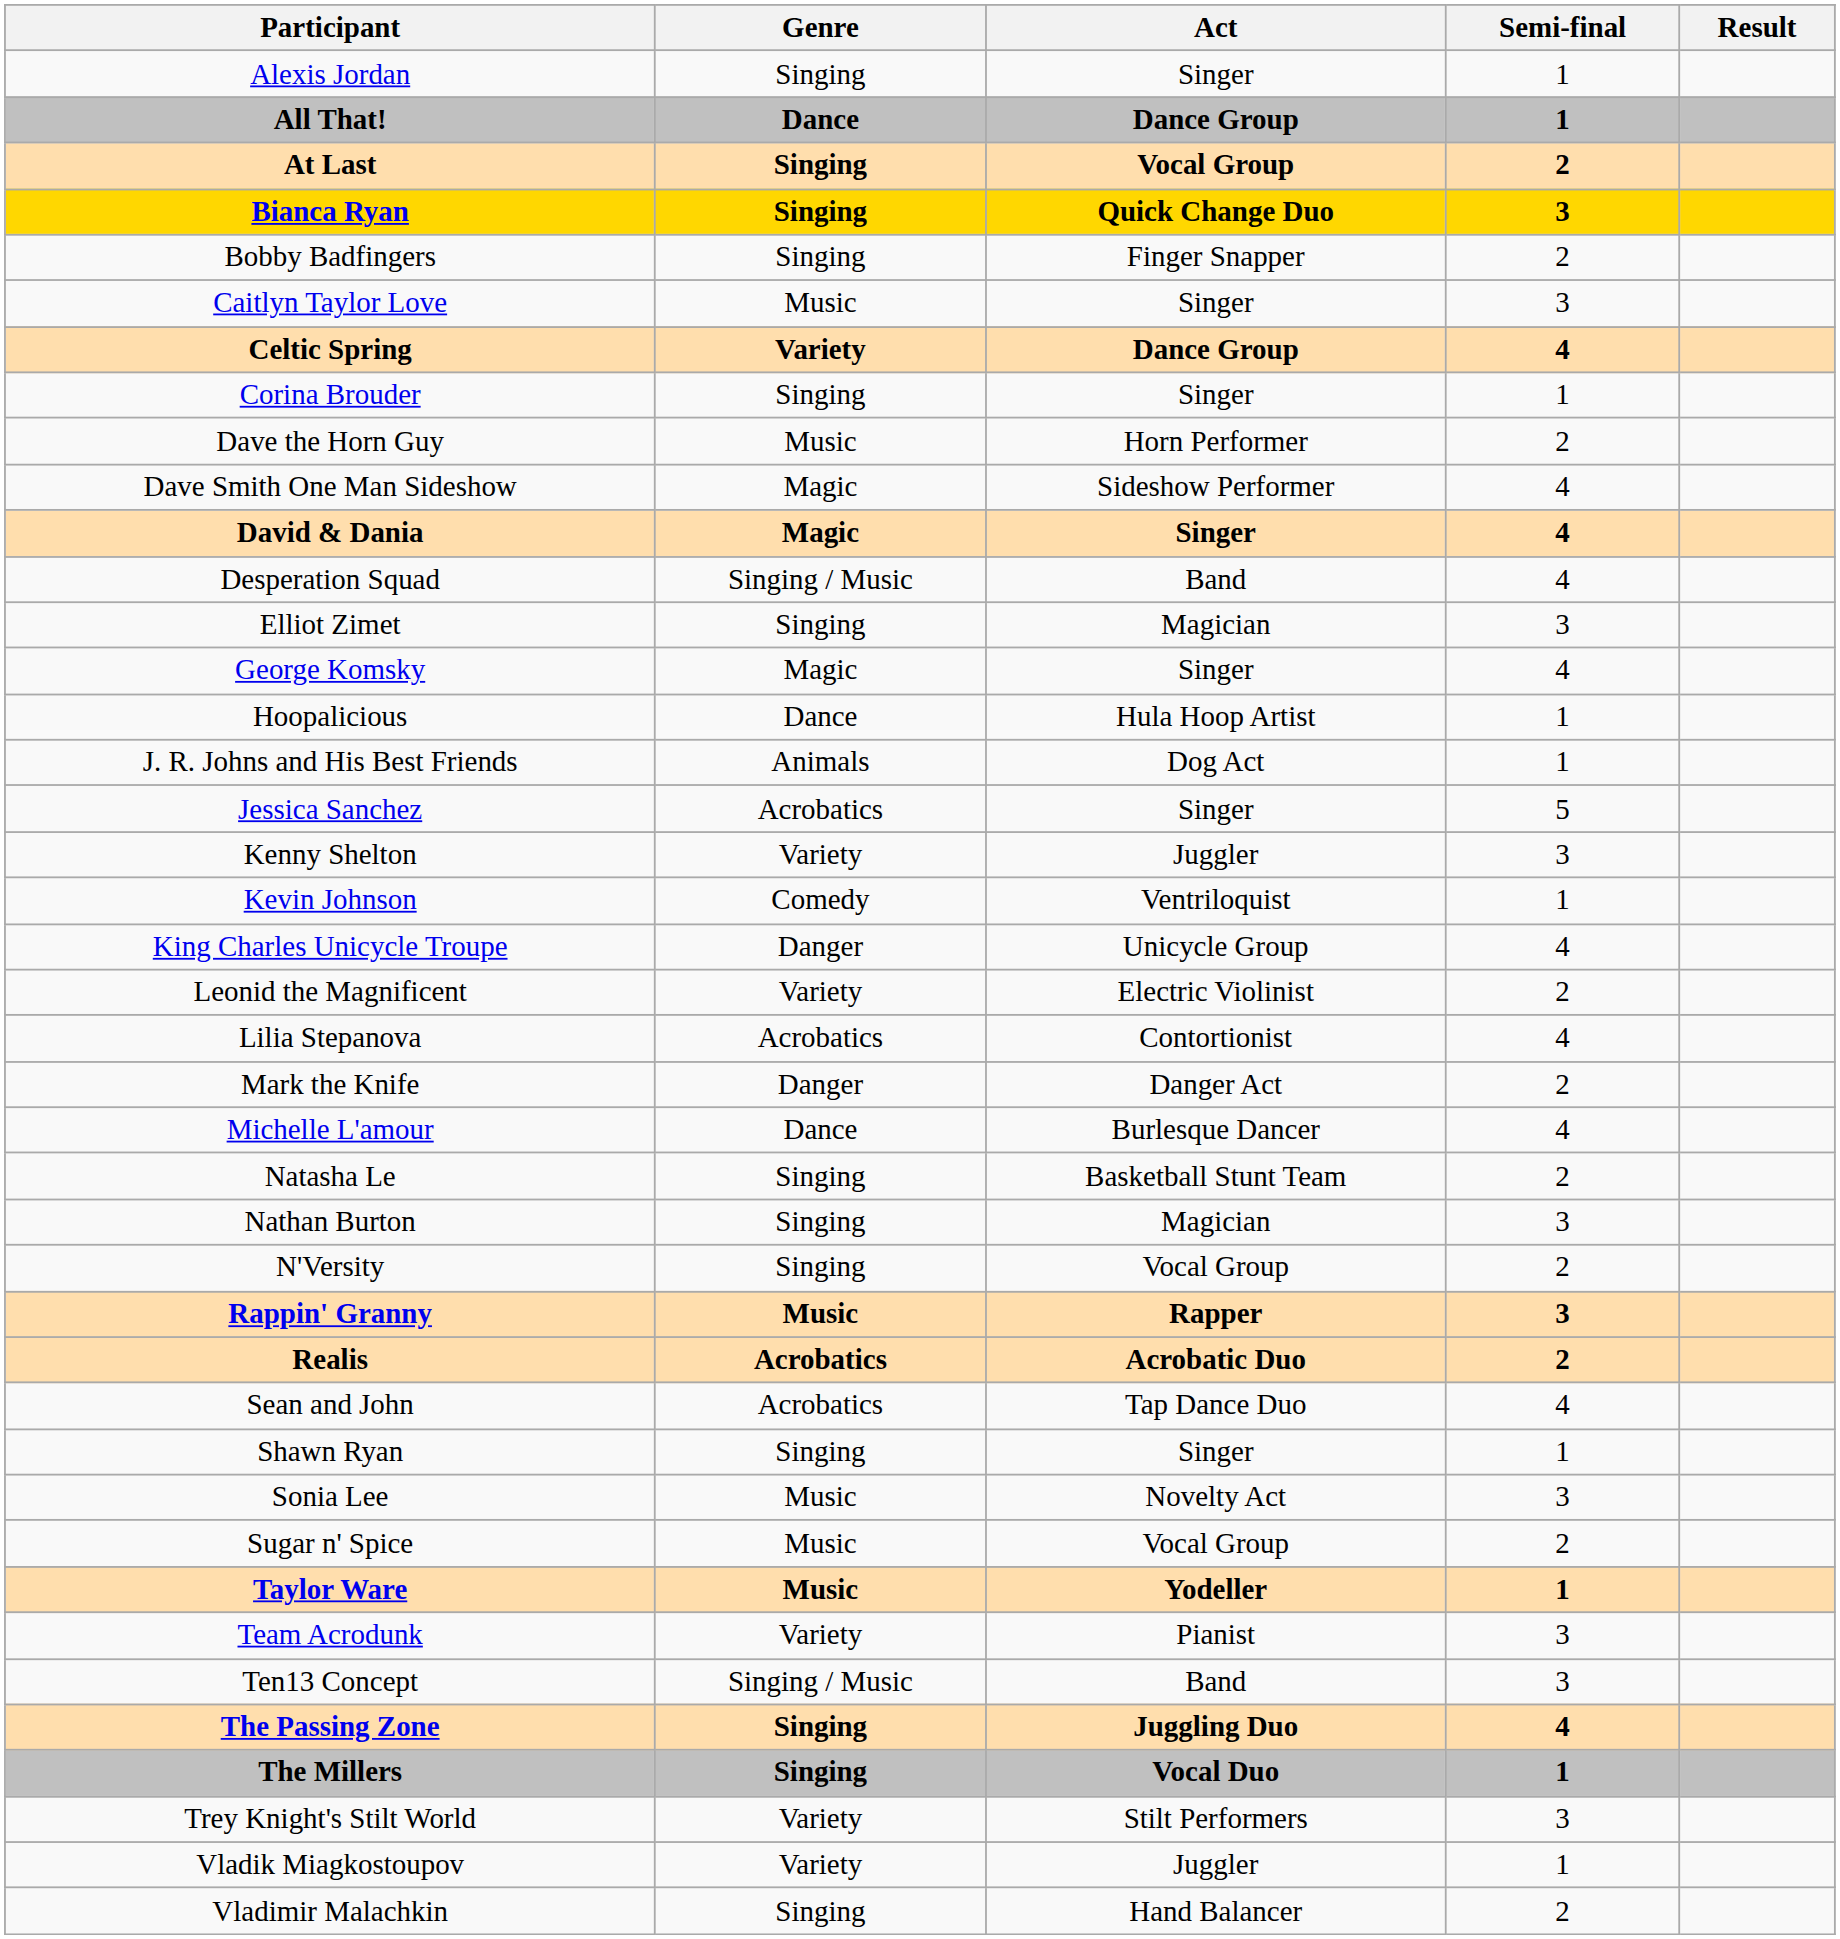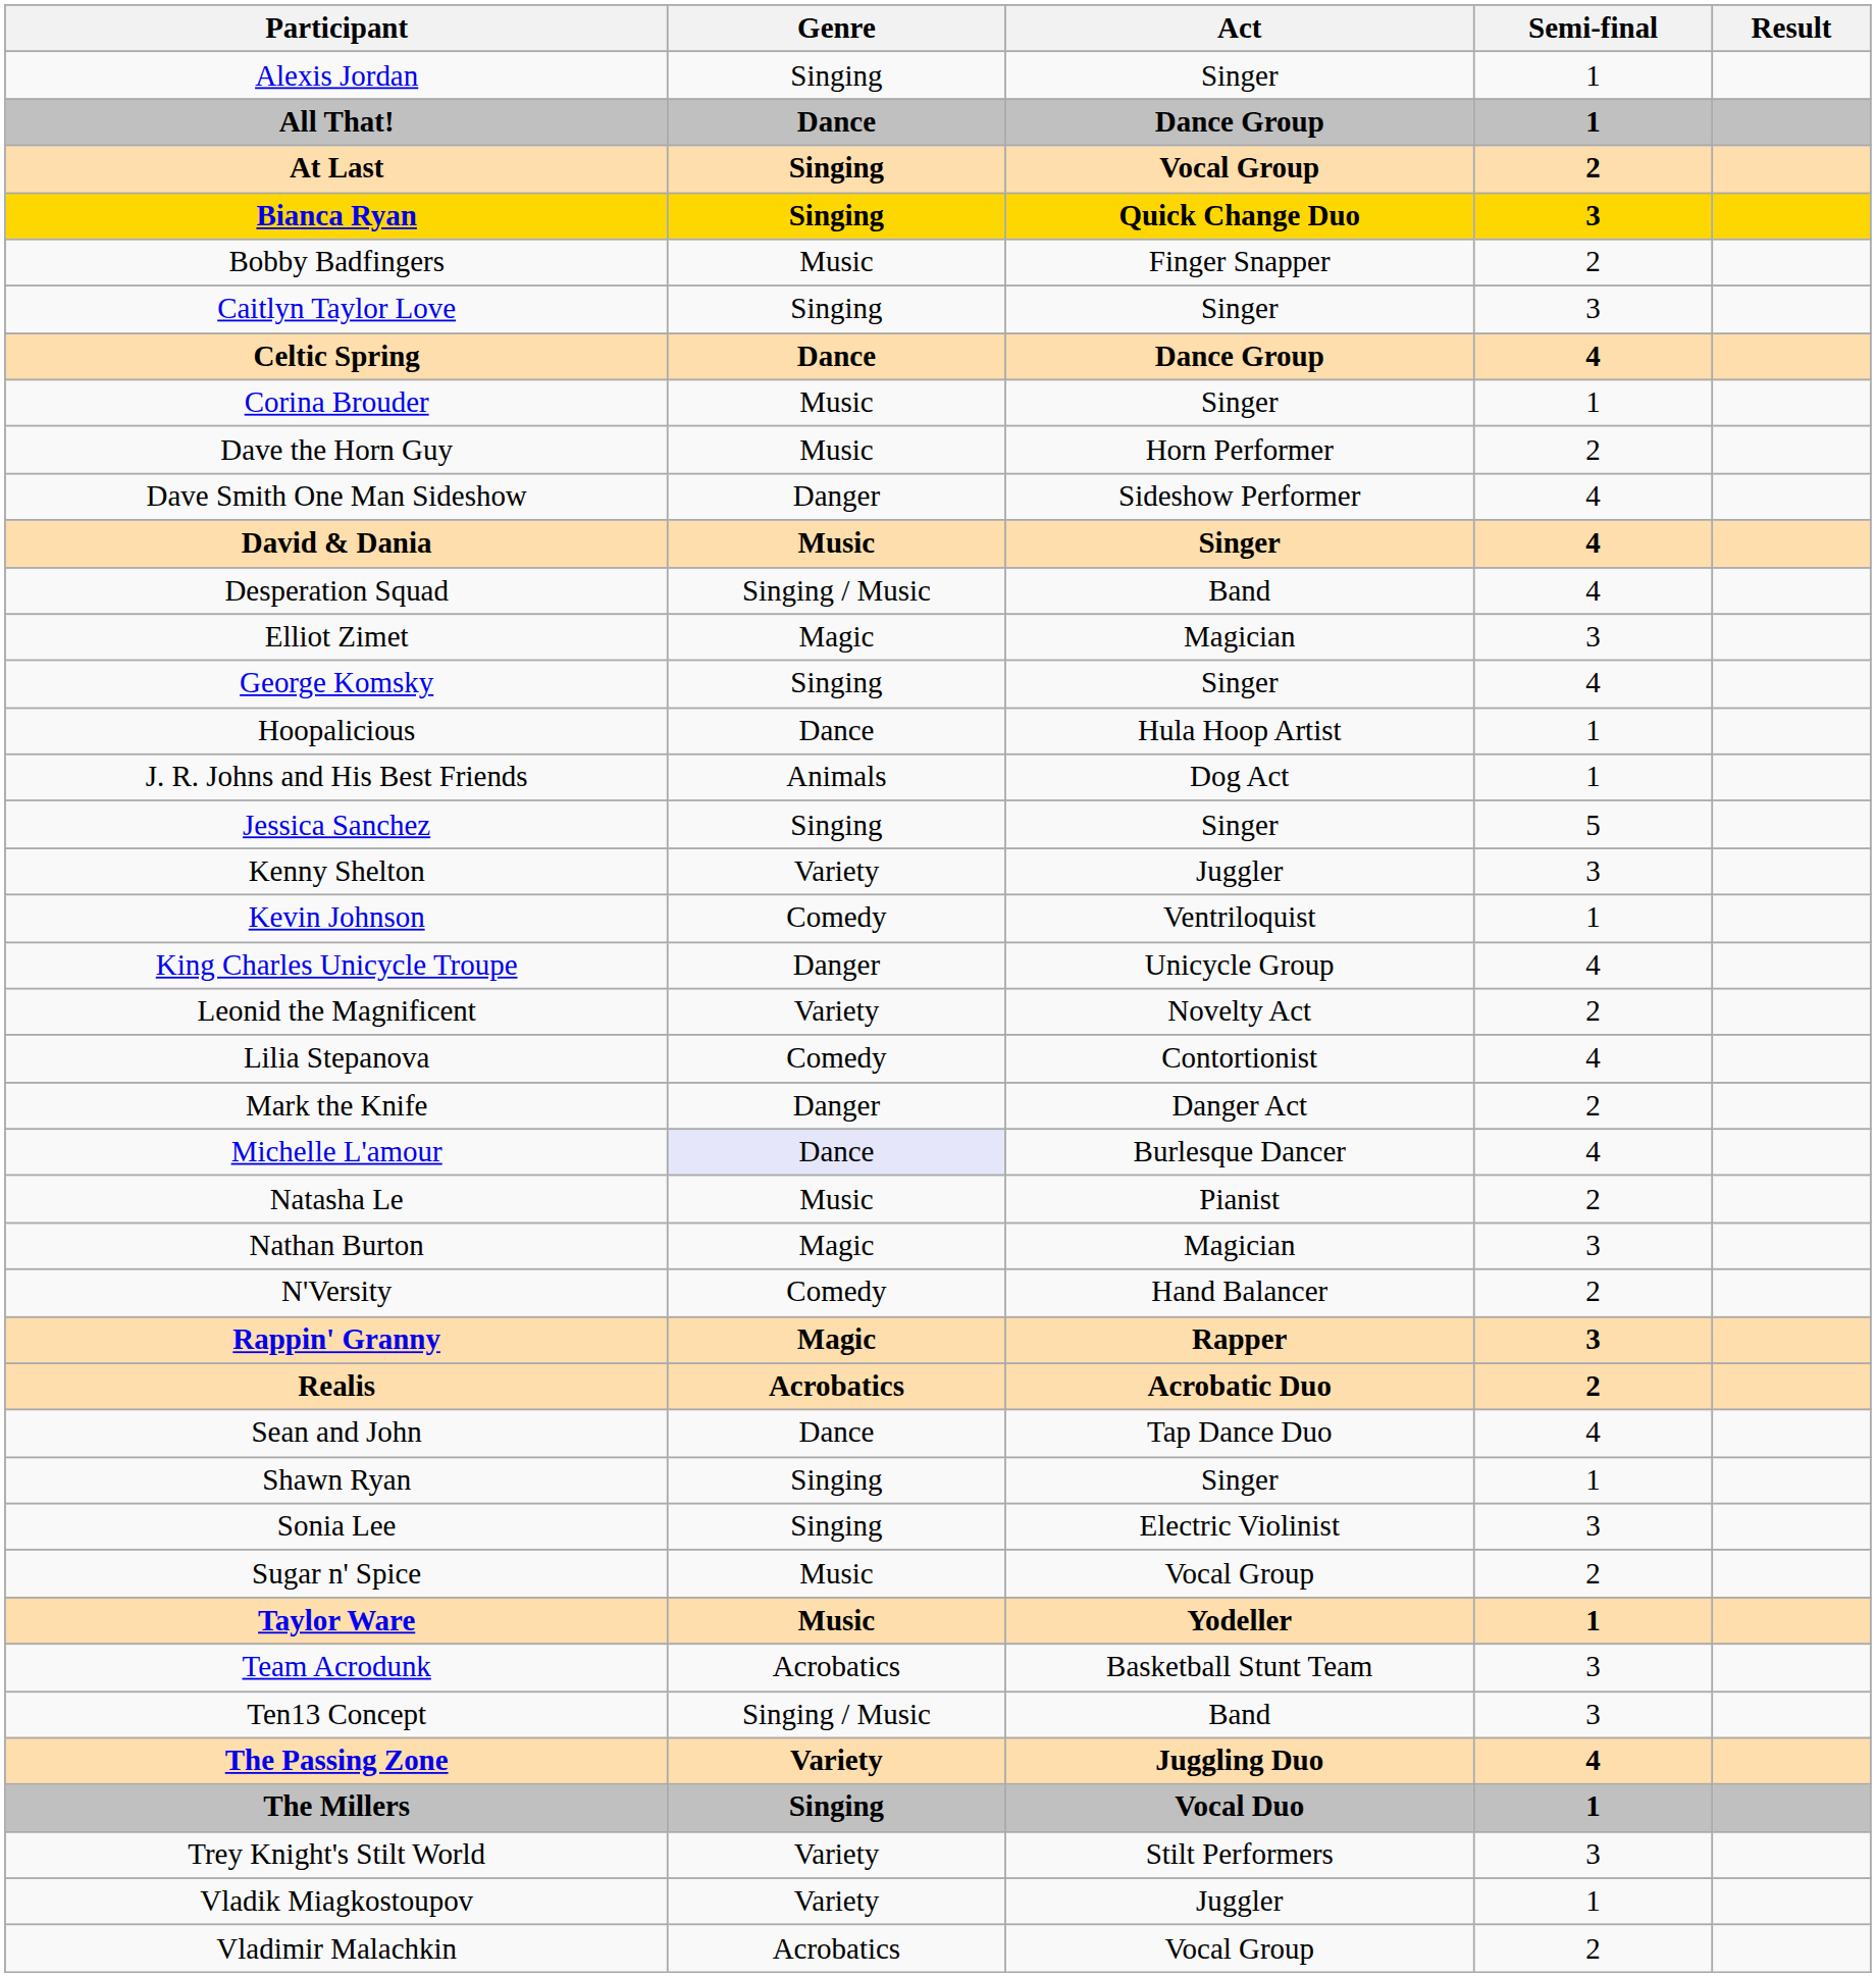 <table class="wikitable sortable"  style="margin-left: auto; margin-right: auto; border: none; width:80%; text-align:center;">
 <tr valign="top">
 <th>Participant</th>
 <th>Genre</th>
 <th class="unsortable">Act</th>
 <th>Semi-final</th>
 <th>Result</th>
 </tr>
 <tr>
 <td><a href='#'>Alexis Jordan</a></td>
 <td>Singing</td>
 <td>Singer</td>
 <td>1 </td>
 <td></td>
 </tr>
 <tr style="background:silver;">
 <td><strong>All That!</strong></td>
 <td><strong>Dance</strong></td>
 <td><strong>Dance Group</strong></td>
 <td><strong>1</strong> </td>
 <td><strong></strong></td>
 </tr>
 <tr style="background:NavajoWhite;">
 <td><strong>At Last</strong></td>
 <td><strong>Singing</strong></td>
 <td><strong>Vocal Group</strong></td>
 <td><strong>2</strong></td>
 <td><strong></strong></td>
 </tr>
 <tr style="background:gold;">
 <td><strong><a href='#'>Bianca Ryan</a></strong></td>
 <td><strong>Singing</strong></td>
 <td><strong>Quick Change Duo</strong></td>
 <td><strong>3</strong></td>
 <td><strong></strong></td>
 </tr>
 <tr>
 <td>Bobby Badfingers</td>
-<td>Singing</td>
+<td>Music</td>
 <td>Finger Snapper</td>
 <td>2 </td>
 <td></td>
 </tr>
 <tr>
 <td><a href='#'>Caitlyn Taylor Love</a></td>
-<td>Music</td>
+<td>Singing</td>
 <td>Singer</td>
 <td>3</td>
 <td></td>
 </tr>
 <tr style="background:NavajoWhite;">
 <td><strong>Celtic Spring</strong></td>
-<td><strong>Variety</strong></td>
+<td><strong>Dance</strong></td>
 <td><strong>Dance Group</strong></td>
 <td><strong>4</strong></td>
 <td><strong></strong></td>
 </tr>
 <tr>
 <td><a href='#'>Corina Brouder</a></td>
-<td>Singing</td>
+<td>Music</td>
 <td>Singer</td>
 <td>1 </td>
 <td></td>
 </tr>
 <tr>
 <td>Dave the Horn Guy</td>
 <td>Music</td>
 <td>Horn Performer</td>
 <td>2</td>
 <td></td>
 </tr>
 <tr>
 <td>Dave Smith One Man Sideshow</td>
-<td>Magic</td>
+<td>Danger</td>
 <td>Sideshow Performer</td>
 <td>4</td>
 <td></td>
 </tr>
 <tr style="background:NavajoWhite;">
 <td><strong>David & Dania</strong></td>
-<td><strong>Magic</strong></td>
+<td><strong>Music</strong></td>
 <td><strong>Singer</strong></td>
 <td><strong>4</strong> </td>
 <td><strong></strong></td>
 </tr>
 <tr>
 <td>Desperation Squad</td>
 <td>Singing / Music</td>
 <td>Band</td>
 <td>4</td>
 <td></td>
 </tr>
 <tr>
 <td>Elliot Zimet</td>
-<td>Singing</td>
+<td>Magic</td>
 <td>Magician</td>
 <td>3</td>
 <td></td>
 </tr>
 <tr>
 <td><a href='#'>George Komsky</a></td>
-<td>Magic</td>
+<td>Singing</td>
 <td>Singer</td>
 <td>4</td>
 <td></td>
 </tr>
 <tr>
 <td>Hoopalicious</td>
 <td>Dance</td>
 <td>Hula Hoop Artist</td>
 <td>1</td>
 <td></td>
 </tr>
 <tr>
 <td>J. R. Johns and His Best Friends</td>
 <td>Animals</td>
 <td>Dog Act</td>
 <td>1</td>
 <td></td>
 </tr>
 <tr>
 <td><a href='#'>Jessica Sanchez</a></td>
-<td>Acrobatics</td>
+<td>Singing</td>
 <td>Singer</td>
 <td>5</td>
 <td></td>
 </tr>
 <tr>
 <td>Kenny Shelton</td>
 <td>Variety</td>
 <td>Juggler</td>
 <td>3</td>
 <td></td>
 </tr>
 <tr>
 <td><a href='#'>Kevin Johnson</a></td>
 <td>Comedy</td>
 <td>Ventriloquist</td>
 <td>1</td>
 <td></td>
 </tr>
 <tr>
 <td><a href='#'>King Charles Unicycle Troupe</a></td>
 <td>Danger</td>
 <td>Unicycle Group</td>
 <td>4</td>
 <td></td>
 </tr>
 <tr>
 <td>Leonid the Magnificent</td>
 <td>Variety</td>
-<td>Electric Violinist</td>
+<td>Novelty Act</td>
 <td>2 </td>
 <td></td>
 </tr>
 <tr>
 <td>Lilia Stepanova</td>
-<td>Acrobatics</td>
+<td>Comedy</td>
 <td>Contortionist</td>
 <td>4</td>
 <td></td>
 </tr>
 <tr>
 <td>Mark the Knife</td>
 <td>Danger</td>
 <td>Danger Act</td>
 <td>2</td>
 <td></td>
 </tr>
 <tr>
 <td><a href='#'>Michelle L'amour</a></td>
-<td>Dance</td>
+<td style="background: lavender;">Dance</td>
 <td>Burlesque Dancer</td>
 <td>4</td>
 <td></td>
 </tr>
 <tr>
 <td>Natasha Le</td>
-<td>Singing</td>
-<td>Basketball Stunt Team</td>
+<td>Music</td>
+<td>Pianist</td>
 <td>2 </td>
 <td></td>
 </tr>
 <tr>
 <td>Nathan Burton</td>
-<td>Singing</td>
+<td>Magic</td>
 <td>Magician</td>
 <td>3 </td>
 <td></td>
 </tr>
 <tr>
 <td>N'Versity</td>
-<td>Singing</td>
-<td>Vocal Group</td>
+<td>Comedy</td>
+<td>Hand Balancer</td>
 <td>2 </td>
 <td></td>
 </tr>
 <tr style="background:NavajoWhite;">
 <td><strong><a href='#'>Rappin' Granny</a></strong></td>
-<td><strong>Music</strong></td>
+<td><strong>Magic</strong></td>
 <td><strong>Rapper</strong></td>
 <td><strong>3</strong></td>
 <td><strong></strong></td>
 </tr>
 <tr style="background:NavajoWhite;">
 <td><strong>Realis</strong></td>
 <td><strong>Acrobatics</strong></td>
 <td><strong>Acrobatic Duo</strong></td>
 <td><strong>2</strong></td>
 <td><strong></strong></td>
 </tr>
 <tr>
 <td>Sean and John</td>
-<td>Acrobatics</td>
+<td>Dance</td>
 <td>Tap Dance Duo</td>
 <td>4</td>
 <td></td>
 </tr>
 <tr>
 <td>Shawn Ryan</td>
 <td>Singing</td>
 <td>Singer</td>
 <td>1</td>
 <td></td>
 </tr>
 <tr>
 <td>Sonia Lee</td>
-<td>Music</td>
-<td>Novelty Act</td>
+<td>Singing</td>
+<td>Electric Violinist</td>
 <td>3</td>
 <td></td>
 </tr>
 <tr>
 <td>Sugar n' Spice</td>
 <td>Music</td>
 <td>Vocal Group</td>
 <td>2</td>
 <td></td>
 </tr>
 <tr style="background:NavajoWhite;">
 <td><strong><a href='#'>Taylor Ware</a></strong></td>
 <td><strong>Music</strong></td>
 <td><strong>Yodeller</strong></td>
 <td><strong>1</strong></td>
 <td><strong></strong></td>
 </tr>
 <tr>
 <td><a href='#'>Team Acrodunk</a></td>
-<td>Variety</td>
-<td>Pianist</td>
+<td>Acrobatics</td>
+<td>Basketball Stunt Team</td>
 <td>3</td>
 <td></td>
 </tr>
 <tr>
 <td>Ten13 Concept</td>
 <td>Singing / Music</td>
 <td>Band</td>
 <td>3</td>
 <td></td>
 </tr>
 <tr style="background:NavajoWhite;">
 <td><strong><a href='#'>The Passing Zone</a></strong></td>
-<td><strong>Singing</strong></td>
+<td><strong>Variety</strong></td>
 <td><strong>Juggling Duo</strong></td>
 <td><strong>4</strong></td>
 <td><strong></strong></td>
 </tr>
 <tr style="background:silver;">
 <td><strong>The Millers</strong></td>
 <td><strong>Singing</strong></td>
 <td><strong>Vocal Duo</strong></td>
 <td><strong>1</strong></td>
 <td><strong></strong></td>
 </tr>
 <tr>
 <td>Trey Knight's Stilt World</td>
 <td>Variety</td>
 <td>Stilt Performers</td>
 <td>3</td>
 <td></td>
 </tr>
 <tr>
 <td>Vladik Miagkostoupov</td>
 <td>Variety</td>
 <td>Juggler</td>
 <td>1</td>
 <td></td>
 </tr>
 <tr>
 <td>Vladimir Malachkin</td>
-<td>Singing</td>
-<td>Hand Balancer</td>
+<td>Acrobatics</td>
+<td>Vocal Group</td>
 <td>2</td>
 <td></td>
 </tr>
 </table>
